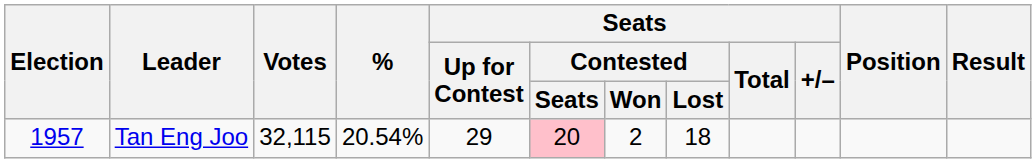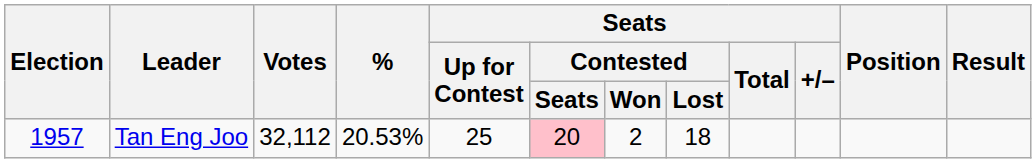 <table class=wikitable style="text-align: center;">
 <tr>
 <th rowspan=3>Election</th>
 <th rowspan=3>Leader</th>
 <th rowspan=3>Votes</th>
 <th rowspan=3>%</th>
 <th colspan=6>Seats</th>
 <th rowspan=3>Position</th>
 <th rowspan=3>Result</th>
 </tr>
 <tr>
 <th rowspan=2>Up for<br>Contest</th>
 <th colspan=3>Contested</th>
 <th rowspan=2>Total</th>
 <th rowspan=2>+/–</th>
 </tr>
 <tr>
 <th>Seats</th>
 <th>Won</th>
 <th>Lost</th>
 </tr>
 <tr>
 <td><a href='#'>1957</a></td>
 <td><a href='#'>Tan Eng Joo</a></td>
-<td>32,115</td>
-<td>20.54%</td>
-<td>29</td>
+<td>32,112</td>
+<td>20.53%</td>
+<td>25</td>
 <td style="background: pink;">20</td>
 <td>2</td>
 <td>18</td>
 <td></td>
 <td></td>
 <td></td>
 <td></td>
 </tr>
 </table>
